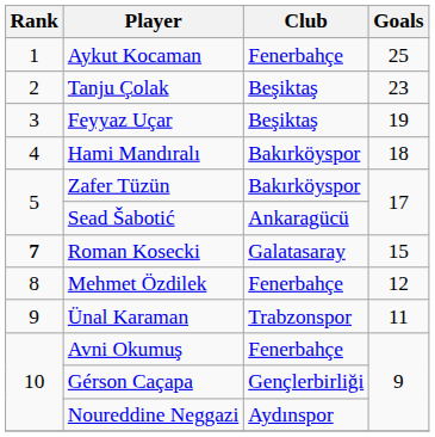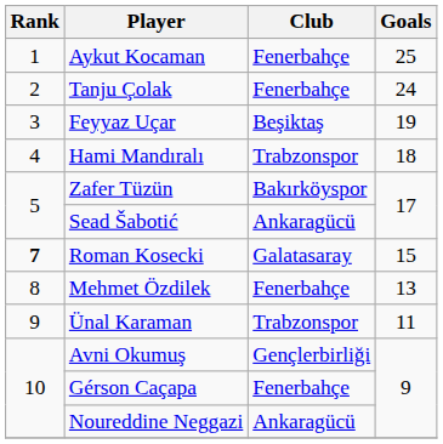 <table class="wikitable" style="text-align:left">
 <tr>
 <th>Rank</th>
 <th>Player</th>
 <th>Club</th>
 <th>Goals</th>
 </tr>
 <tr>
 <td align=center>1</td>
 <td> <a href='#'>Aykut Kocaman</a></td>
 <td><a href='#'>Fenerbahçe</a></td>
 <td align=center>25</td>
 </tr>
 <tr>
 <td align=center>2</td>
 <td> <a href='#'>Tanju Çolak</a></td>
-<td><a href='#'>Beşiktaş</a></td>
-<td align=center>23</td>
+<td><a href='#'>Fenerbahçe</a></td>
+<td align=center>24</td>
 </tr>
 <tr>
 <td align=center>3</td>
 <td> <a href='#'>Feyyaz Uçar</a></td>
 <td><a href='#'>Beşiktaş</a></td>
 <td align=center>19</td>
 </tr>
 <tr>
 <td align=center>4</td>
 <td> <a href='#'>Hami Mandıralı</a></td>
-<td><a href='#'>Bakırköyspor</a></td>
+<td><a href='#'>Trabzonspor</a></td>
 <td align=center>18</td>
 </tr>
 <tr>
 <td rowspan="2" align=center>5</td>
 <td> <a href='#'>Zafer Tüzün</a></td>
 <td><a href='#'>Bakırköyspor</a></td>
 <td rowspan="2" align=center>17</td>
 </tr>
 <tr>
 <td> <a href='#'>Sead Šabotić</a></td>
 <td><a href='#'>Ankaragücü</a></td>
 </tr>
 <tr>
 <td align=center><strong>7</strong></td>
 <td> <a href='#'>Roman Kosecki</a></td>
 <td><a href='#'>Galatasaray</a></td>
 <td align=center>15</td>
 </tr>
 <tr>
 <td align=center>8</td>
 <td> <a href='#'>Mehmet Özdilek</a></td>
 <td><a href='#'>Fenerbahçe</a></td>
-<td align=center>12</td>
+<td align=center>13</td>
 </tr>
 <tr>
 <td align=center>9</td>
 <td> <a href='#'>Ünal Karaman</a></td>
 <td><a href='#'>Trabzonspor</a></td>
 <td align=center>11</td>
 </tr>
 <tr>
 <td rowspan="3" align=center>10</td>
 <td> <a href='#'>Avni Okumuş</a></td>
-<td><a href='#'>Fenerbahçe</a></td>
+<td><a href='#'>Gençlerbirliği</a></td>
 <td rowspan="3" align=center>9</td>
 </tr>
 <tr>
 <td> <a href='#'>Gérson Caçapa</a></td>
-<td><a href='#'>Gençlerbirliği</a></td>
+<td><a href='#'>Fenerbahçe</a></td>
 </tr>
 <tr>
 <td> <a href='#'>Noureddine Neggazi</a></td>
-<td><a href='#'>Aydınspor</a></td>
+<td><a href='#'>Ankaragücü</a></td>
 </tr>
 <tr>
 </tr>
 </table>
